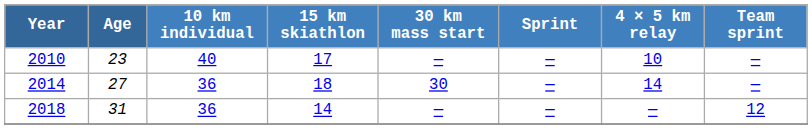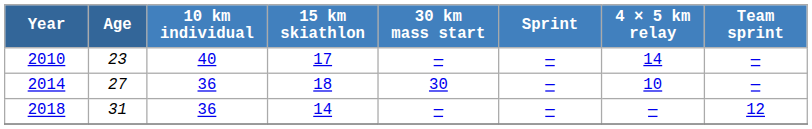 <table class="wikitable" style="font-size:95%; text-align:center; border:grey solid 1px; border-collapse:collapse; background:#ffffff;">
 <tr>
 <th style="background-color:#369; color:white; width:60px;"> Year </th>
 <th style="background-color:#369; color:white; width:40px;"> Age </th>
 <th style="background-color:#4180be; color:white; width:75px;"> 10 km <br> individual </th>
 <th style="background-color:#4180be; color:white; width:75px;"> 15 km <br> skiathlon </th>
 <th style="background-color:#4180be; color:white; width:75px;"> 30 km <br> mass start </th>
 <th style="background-color:#4180be; color:white; width:75px;"> Sprint </th>
 <th style="background-color:#4180be; color:white; width:75px;"> 4 × 5 km <br> relay </th>
 <th style="background-color:#4180be; color:white; width:75px;"> Team <br> sprint </th>
 </tr>
 <tr>
 <td><a href='#'>2010</a></td>
 <td><em>23</em></td>
 <td><a href='#'>40</a></td>
 <td><a href='#'>17</a></td>
 <td><a href='#'>—</a></td>
 <td><a href='#'>—</a></td>
-<td><a href='#'>10</a></td>
+<td><a href='#'>14</a></td>
 <td><a href='#'>—</a></td>
 </tr>
 <tr>
 <td><a href='#'>2014</a></td>
 <td><em>27</em></td>
 <td><a href='#'>36</a></td>
 <td><a href='#'>18</a></td>
 <td><a href='#'>30</a></td>
 <td><a href='#'>—</a></td>
-<td><a href='#'>14</a></td>
+<td><a href='#'>10</a></td>
 <td><a href='#'>—</a></td>
 </tr>
 <tr>
 <td><a href='#'>2018</a></td>
 <td><em>31</em></td>
 <td><a href='#'>36</a></td>
 <td><a href='#'>14</a></td>
 <td><a href='#'>—</a></td>
 <td><a href='#'>—</a></td>
 <td><a href='#'>—</a></td>
 <td><a href='#'>12</a></td>
 </tr>
 <tr>
 </tr>
 </table>
